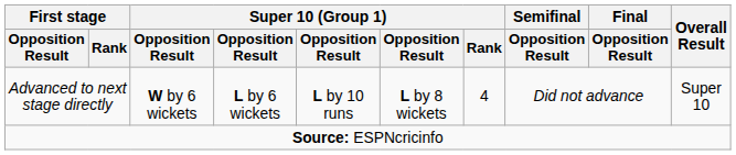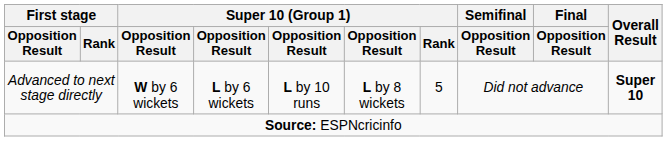 <table class=wikitable style=font-size:90%;text-align:center>
 <tr>
 <th colspan=2>First stage</th>
 <th colspan=5>Super 10 (Group 1)</th>
 <th>Semifinal</th>
 <th>Final</th>
 <th rowspan=2>Overall Result</th>
 </tr>
 <tr style=font-size:95%>
 <th>Opposition<br>Result</th>
 <th>Rank</th>
 <th>Opposition<br>Result</th>
 <th>Opposition<br>Result</th>
 <th>Opposition<br>Result</th>
 <th>Opposition<br>Result</th>
 <th>Rank</th>
 <th>Opposition<br>Result</th>
 <th>Opposition<br>Result</th>
 </tr>
 <tr>
 <td colspan="2"><em>Advanced to next stage directly</em></td>
 <td><br><strong>W</strong> by 6 wickets</td>
 <td><br><strong>L</strong> by 6 wickets</td>
 <td><br><strong>L</strong> by 10 runs</td>
 <td><br><strong>L</strong> by 8 wickets</td>
-<td>4</td>
+<td>5</td>
 <td colspan=2><em>Did not advance</em></td>
-<td>Super 10</td>
+<td><strong>Super 10</strong></td>
 </tr>
 <tr>
 <td colspan="11"><strong>Source:</strong> ESPNcricinfo</td>
 </tr>
 </table>
